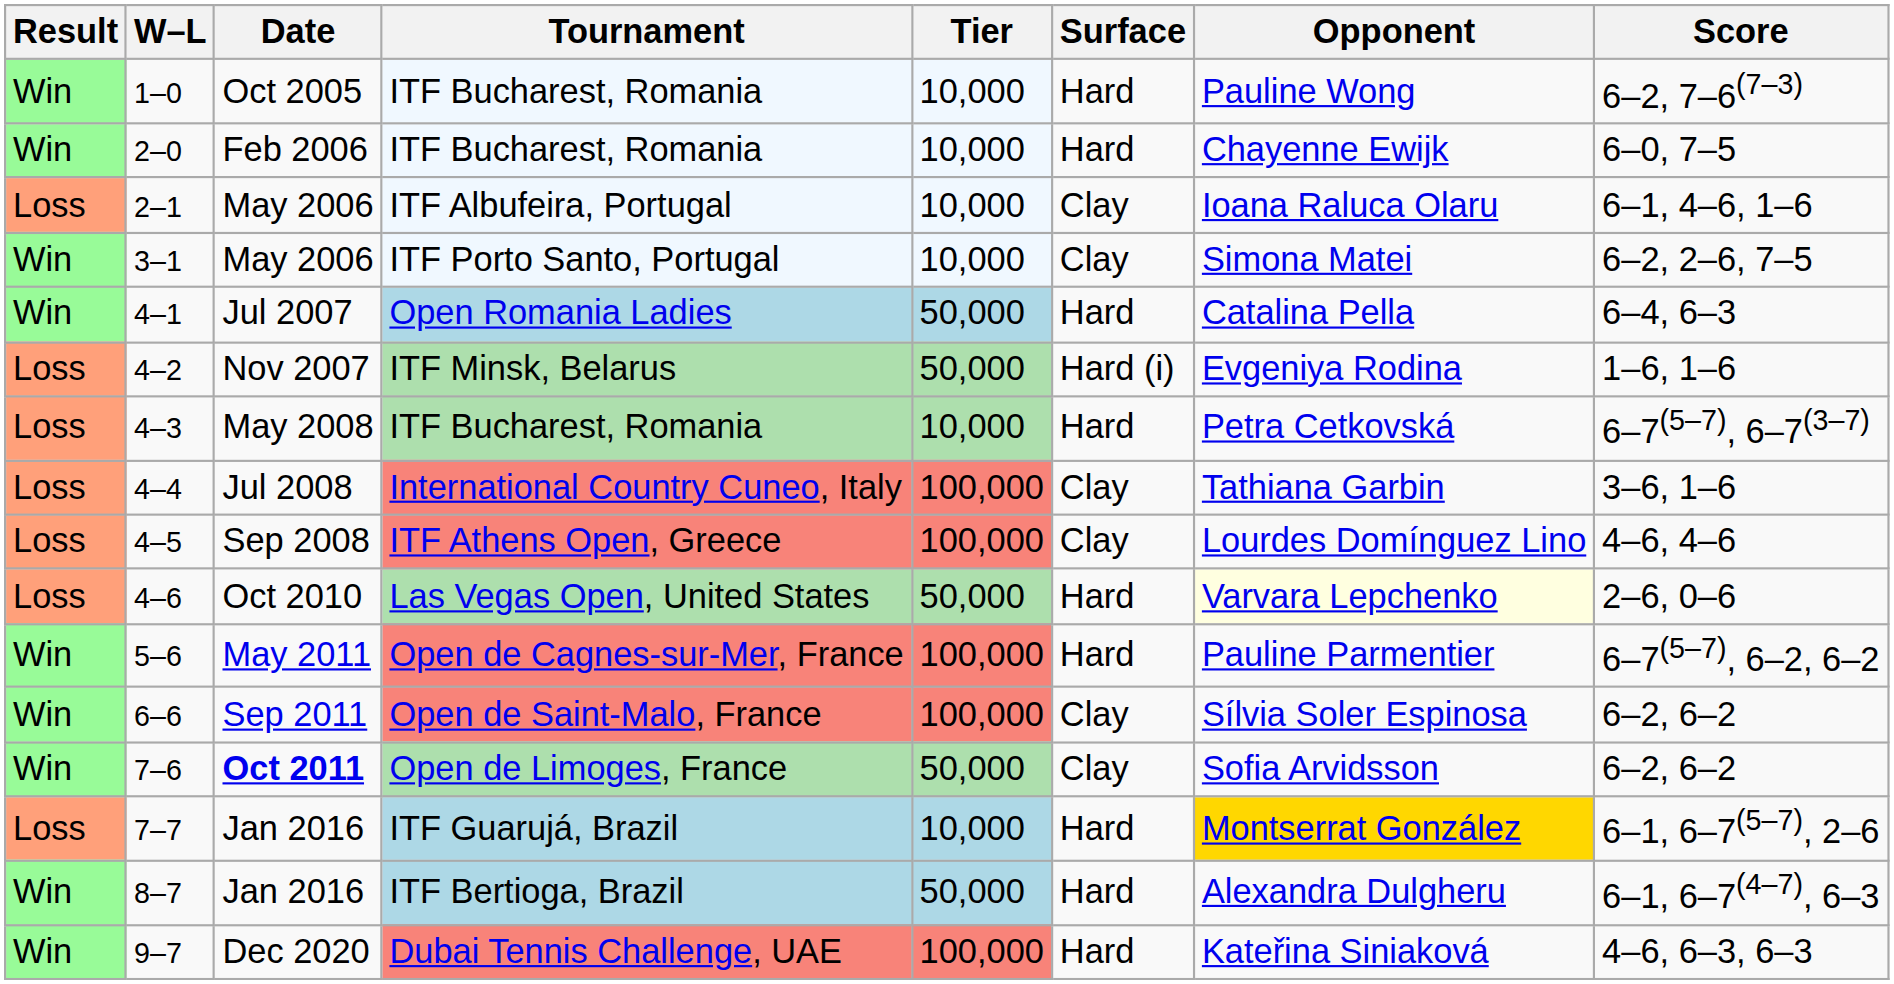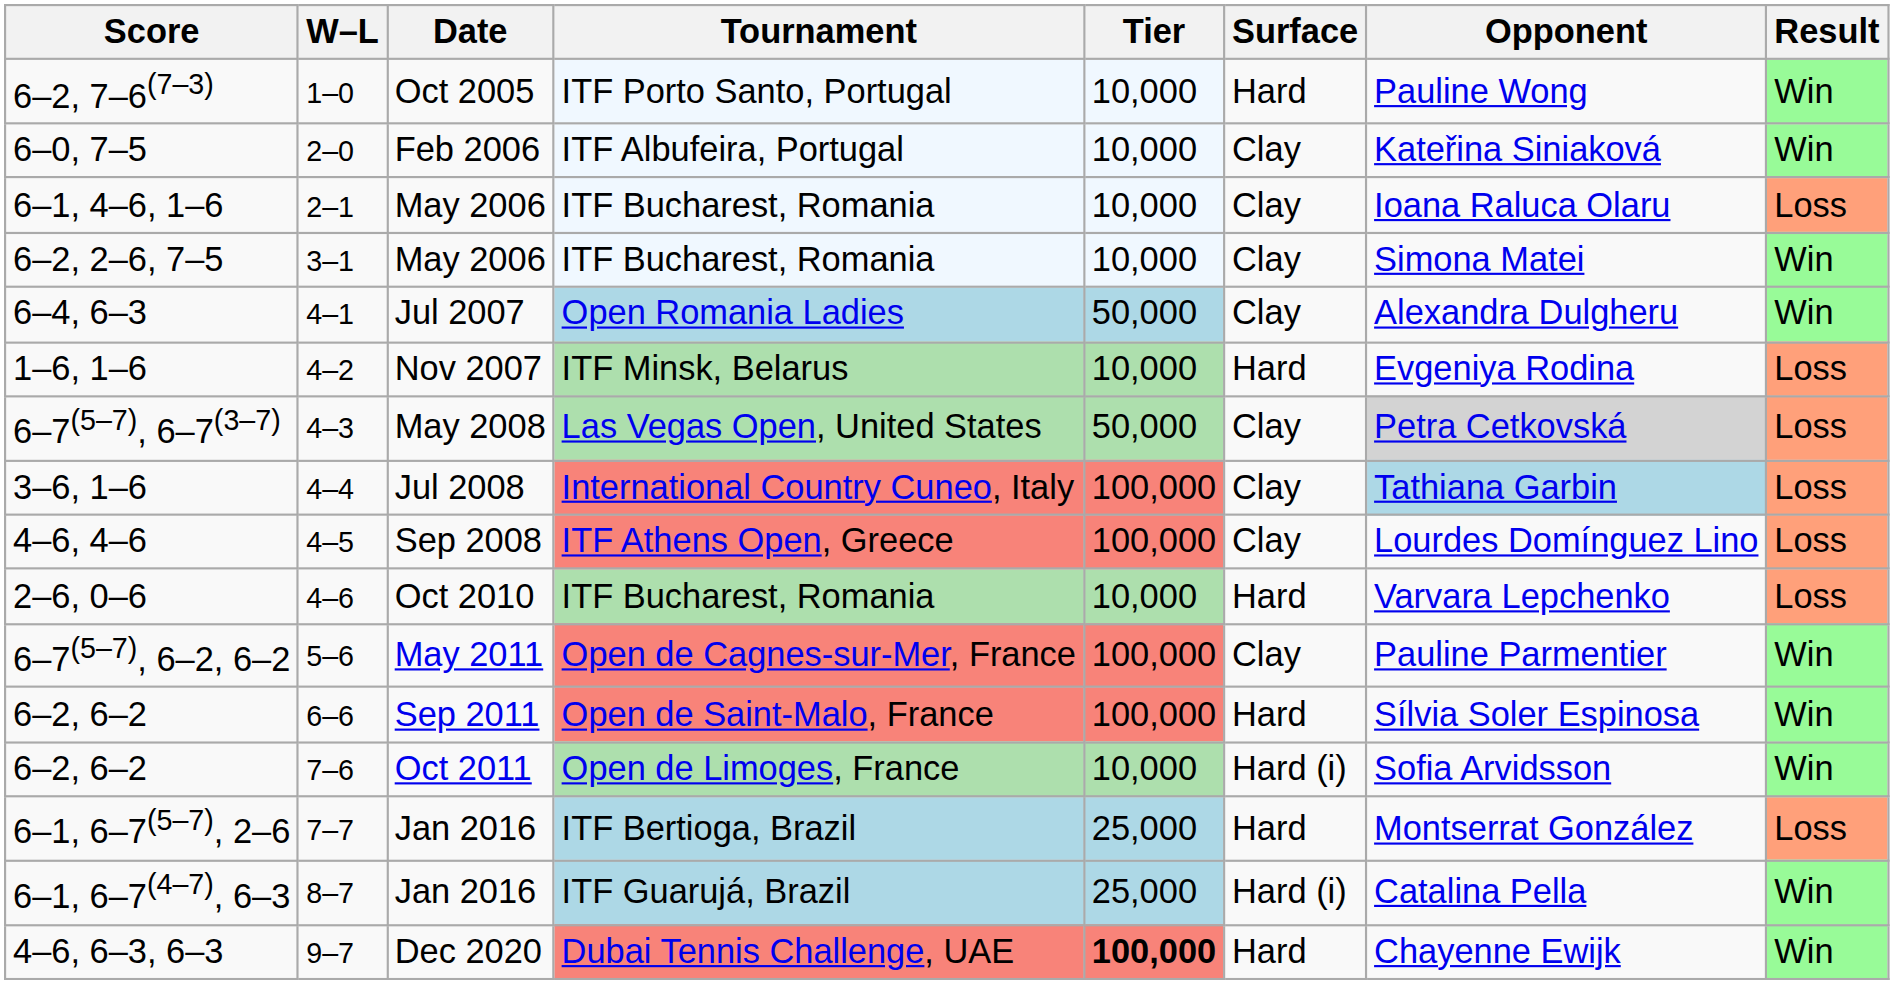 <table class="sortable wikitable nowrap">
 <tr>
-<th>Result</th>
+<th class=unsortable>Score</th>
 <th class=unsortable>W–L</th>
 <th>Date</th>
 <th>Tournament</th>
 <th>Tier</th>
 <th>Surface</th>
 <th>Opponent</th>
-<th class=unsortable>Score</th>
+<th>Result</th>
 </tr>
 <tr>
-<td bgcolor=98FB98>Win</td>
+<td>6–2, 7–6<sup>(7–3)</sup></td>
 <td><small>1–0</small></td>
 <td>Oct 2005</td>
-<td bgcolor=f0f8ff>ITF Bucharest, Romania</td>
+<td bgcolor=f0f8ff>ITF Porto Santo, Portugal</td>
 <td bgcolor=f0f8ff>10,000</td>
 <td>Hard</td>
 <td> <a href='#'>Pauline Wong</a></td>
-<td>6–2, 7–6<sup>(7–3)</sup></td>
+<td bgcolor=98FB98>Win</td>
 </tr>
 <tr>
-<td bgcolor=98FB98>Win</td>
+<td>6–0, 7–5</td>
 <td><small>2–0</small></td>
 <td>Feb 2006</td>
-<td bgcolor=f0f8ff>ITF Bucharest, Romania</td>
-<td bgcolor=f0f8ff>10,000</td>
-<td>Hard</td>
-<td> <a href='#'>Chayenne Ewijk</a></td>
-<td>6–0, 7–5</td>
-</tr>
-<tr>
-<td bgcolor=FFA07A>Loss</td>
-<td><small>2–1</small></td>
-<td>May 2006</td>
 <td bgcolor=f0f8ff>ITF Albufeira, Portugal</td>
 <td bgcolor=f0f8ff>10,000</td>
 <td>Clay</td>
-<td> <a href='#'>Ioana Raluca Olaru</a></td>
-<td>6–1, 4–6, 1–6</td>
+<td> <a href='#'>Kateřina Siniaková</a></td>
+<td bgcolor=98FB98>Win</td>
 </tr>
 <tr>
-<td bgcolor=98FB98>Win</td>
+<td>6–1, 4–6, 1–6</td>
+<td><small>2–1</small></td>
+<td>May 2006</td>
+<td bgcolor=f0f8ff>ITF Bucharest, Romania</td>
+<td bgcolor=f0f8ff>10,000</td>
+<td>Clay</td>
+<td> <a href='#'>Ioana Raluca Olaru</a></td>
+<td bgcolor=FFA07A>Loss</td>
+</tr>
+<tr>
+<td>6–2, 2–6, 7–5</td>
 <td><small>3–1</small></td>
 <td>May 2006</td>
-<td bgcolor=f0f8ff>ITF Porto Santo, Portugal</td>
+<td bgcolor=f0f8ff>ITF Bucharest, Romania</td>
 <td bgcolor=f0f8ff>10,000</td>
 <td>Clay</td>
 <td> <a href='#'>Simona Matei</a></td>
-<td>6–2, 2–6, 7–5</td>
+<td bgcolor=98FB98>Win</td>
 </tr>
 <tr>
-<td bgcolor=98FB98>Win</td>
+<td>6–4, 6–3</td>
 <td><small>4–1</small></td>
 <td>Jul 2007</td>
 <td style=background:lightblue><a href='#'>Open Romania Ladies</a></td>
 <td style=background:lightblue>50,000</td>
-<td>Hard</td>
-<td> <a href='#'>Catalina Pella</a></td>
-<td>6–4, 6–3</td>
+<td>Clay</td>
+<td> <a href='#'>Alexandra Dulgheru</a></td>
+<td bgcolor=98FB98>Win</td>
 </tr>
 <tr>
-<td bgcolor=FFA07A>Loss</td>
+<td>1–6, 1–6</td>
 <td><small>4–2</small></td>
 <td>Nov 2007</td>
 <td style=background:#addfad>ITF Minsk, Belarus</td>
-<td style=background:#addfad>50,000</td>
-<td>Hard (i)</td>
+<td style=background:#addfad>10,000</td>
+<td>Hard</td>
 <td> <a href='#'>Evgeniya Rodina</a></td>
-<td>1–6, 1–6</td>
+<td bgcolor=FFA07A>Loss</td>
 </tr>
 <tr>
-<td bgcolor=FFA07A>Loss</td>
+<td>6–7<sup>(5–7)</sup>, 6–7<sup>(3–7)</sup></td>
 <td><small>4–3</small></td>
 <td>May 2008</td>
-<td style=background:#addfad>ITF Bucharest, Romania</td>
-<td style=background:#addfad>10,000</td>
-<td>Hard</td>
-<td> <a href='#'>Petra Cetkovská</a></td>
-<td>6–7<sup>(5–7)</sup>, 6–7<sup>(3–7)</sup></td>
+<td style=background:#addfad><a href='#'>Las Vegas Open</a>, United States</td>
+<td style=background:#addfad>50,000</td>
+<td>Clay</td>
+<td style="background: lightgrey;"> <a href='#'>Petra Cetkovská</a></td>
+<td bgcolor=FFA07A>Loss</td>
 </tr>
 <tr>
-<td bgcolor=FFA07A>Loss</td>
+<td>3–6, 1–6</td>
 <td><small>4–4</small></td>
 <td>Jul 2008</td>
 <td style=background:#f88379><a href='#'>International Country Cuneo</a>, Italy</td>
 <td style=background:#f88379>100,000</td>
 <td>Clay</td>
-<td> <a href='#'>Tathiana Garbin</a></td>
-<td>3–6, 1–6</td>
+<td style="background: lightblue;"> <a href='#'>Tathiana Garbin</a></td>
+<td bgcolor=FFA07A>Loss</td>
 </tr>
 <tr>
-<td bgcolor=FFA07A>Loss</td>
+<td>4–6, 4–6</td>
 <td><small>4–5</small></td>
 <td>Sep 2008</td>
 <td style=background:#f88379><a href='#'>ITF Athens Open</a>, Greece</td>
 <td style=background:#f88379>100,000</td>
 <td>Clay</td>
 <td> <a href='#'>Lourdes Domínguez Lino</a></td>
-<td>4–6, 4–6</td>
+<td bgcolor=FFA07A>Loss</td>
 </tr>
 <tr>
-<td bgcolor=FFA07A>Loss</td>
+<td>2–6, 0–6</td>
 <td><small>4–6</small></td>
 <td>Oct 2010</td>
-<td style=background:#addfad><a href='#'>Las Vegas Open</a>, United States</td>
-<td style=background:#addfad>50,000</td>
+<td style=background:#addfad>ITF Bucharest, Romania</td>
+<td style=background:#addfad>10,000</td>
 <td>Hard</td>
-<td style="background: lightyellow;"> <a href='#'>Varvara Lepchenko</a></td>
-<td>2–6, 0–6</td>
+<td> <a href='#'>Varvara Lepchenko</a></td>
+<td bgcolor=FFA07A>Loss</td>
 </tr>
 <tr>
-<td bgcolor=98FB98>Win</td>
+<td>6–7<sup>(5–7)</sup>, 6–2, 6–2</td>
 <td><small>5–6</small></td>
 <td><a href='#'>May 2011</a></td>
 <td style=background:#f88379><a href='#'>Open de Cagnes-sur-Mer</a>, France</td>
 <td style=background:#f88379>100,000</td>
-<td>Hard</td>
+<td>Clay</td>
 <td> <a href='#'>Pauline Parmentier</a></td>
-<td>6–7<sup>(5–7)</sup>, 6–2, 6–2</td>
+<td bgcolor=98FB98>Win</td>
 </tr>
 <tr>
-<td bgcolor=98FB98>Win</td>
+<td>6–2, 6–2</td>
 <td><small>6–6</small></td>
 <td><a href='#'>Sep 2011</a></td>
 <td style=background:#f88379><a href='#'>Open de Saint-Malo</a>, France</td>
 <td style=background:#f88379>100,000</td>
-<td>Clay</td>
+<td>Hard</td>
 <td> <a href='#'>Sílvia Soler Espinosa</a></td>
-<td>6–2, 6–2</td>
+<td bgcolor=98FB98>Win</td>
 </tr>
 <tr>
+<td>6–2, 6–2</td>
+<td><small>7–6</small></td>
+<td><a href='#'>Oct 2011</a></td>
+<td style=background:#addfad><a href='#'>Open de Limoges</a>, France</td>
+<td style=background:#addfad>10,000</td>
+<td>Hard (i)</td>
+<td> <a href='#'>Sofia Arvidsson</a></td>
 <td bgcolor=98FB98>Win</td>
-<td><small>7–6</small></td>
-<td><strong><a href='#'>Oct 2011</a></strong></td>
-<td style=background:#addfad><a href='#'>Open de Limoges</a>, France</td>
-<td style=background:#addfad>50,000</td>
-<td>Clay</td>
-<td> <a href='#'>Sofia Arvidsson</a></td>
-<td>6–2, 6–2</td>
 </tr>
 <tr>
-<td bgcolor=FFA07A>Loss</td>
+<td>6–1, 6–7<sup>(5–7)</sup>, 2–6</td>
 <td><small>7–7</small></td>
 <td>Jan 2016</td>
-<td style=background:lightblue>ITF Guarujá, Brazil</td>
-<td style=background:lightblue>10,000</td>
+<td style=background:lightblue>ITF Bertioga, Brazil</td>
+<td style=background:lightblue>25,000</td>
 <td>Hard</td>
-<td style="background: gold;"> <a href='#'>Montserrat González</a></td>
-<td>6–1, 6–7<sup>(5–7)</sup>, 2–6</td>
+<td> <a href='#'>Montserrat González</a></td>
+<td bgcolor=FFA07A>Loss</td>
 </tr>
 <tr>
-<td bgcolor=98FB98>Win</td>
+<td>6–1, 6–7<sup>(4–7)</sup>, 6–3</td>
 <td><small>8–7</small></td>
 <td>Jan 2016</td>
-<td style=background:lightblue>ITF Bertioga, Brazil</td>
-<td style=background:lightblue>50,000</td>
-<td>Hard</td>
-<td> <a href='#'>Alexandra Dulgheru</a></td>
-<td>6–1, 6–7<sup>(4–7)</sup>, 6–3</td>
+<td style=background:lightblue>ITF Guarujá, Brazil</td>
+<td style=background:lightblue>25,000</td>
+<td>Hard (i)</td>
+<td> <a href='#'>Catalina Pella</a></td>
+<td bgcolor=98FB98>Win</td>
 </tr>
 <tr>
-<td bgcolor=98FB98>Win</td>
+<td>4–6, 6–3, 6–3</td>
 <td><small>9–7</small></td>
 <td>Dec 2020</td>
 <td style=background:#f88379><a href='#'>Dubai Tennis Challenge</a>, UAE</td>
-<td style=background:#f88379>100,000</td>
+<td style=background:#f88379><strong>100,000</strong></td>
 <td>Hard</td>
-<td> <a href='#'>Kateřina Siniaková</a></td>
-<td>4–6, 6–3, 6–3</td>
+<td> <a href='#'>Chayenne Ewijk</a></td>
+<td bgcolor=98FB98>Win</td>
 </tr>
 </table>
